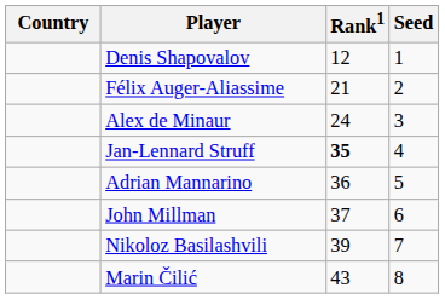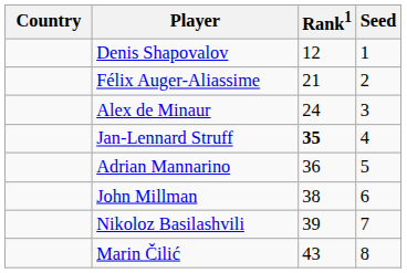 <table class="sortable wikitable">
 <tr>
 <th width=70>Country</th>
 <th width=175>Player</th>
 <th>Rank<sup>1</sup></th>
 <th>Seed</th>
 </tr>
 <tr>
 <td></td>
 <td><a href='#'>Denis Shapovalov</a></td>
 <td>12</td>
 <td>1</td>
 </tr>
 <tr>
 <td></td>
 <td><a href='#'>Félix Auger-Aliassime</a></td>
 <td>21</td>
 <td>2</td>
 </tr>
 <tr>
 <td></td>
 <td><a href='#'>Alex de Minaur</a></td>
 <td>24</td>
 <td>3</td>
 </tr>
 <tr>
 <td></td>
 <td><a href='#'>Jan-Lennard Struff</a></td>
 <td><strong>35</strong></td>
 <td>4</td>
 </tr>
 <tr>
 <td></td>
 <td><a href='#'>Adrian Mannarino</a></td>
 <td>36</td>
 <td>5</td>
 </tr>
 <tr>
 <td></td>
 <td><a href='#'>John Millman</a></td>
-<td>37</td>
+<td>38</td>
 <td>6</td>
 </tr>
 <tr>
 <td></td>
 <td><a href='#'>Nikoloz Basilashvili</a></td>
 <td>39</td>
 <td>7</td>
 </tr>
 <tr>
 <td></td>
 <td><a href='#'>Marin Čilić</a></td>
 <td>43</td>
 <td>8</td>
 </tr>
 </table>
